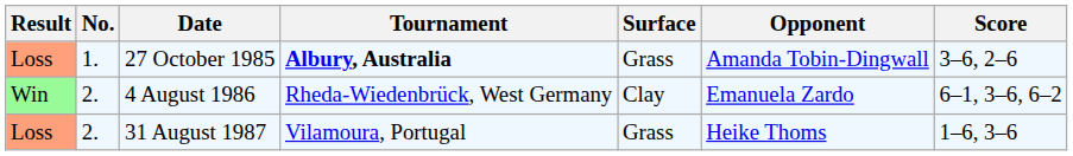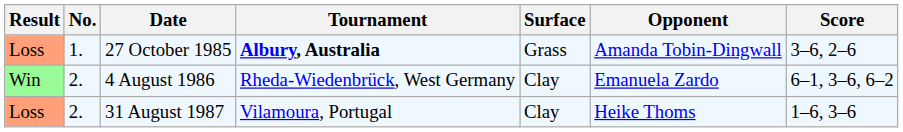 <table class="sortable wikitable" style=font-size:97%>
 <tr>
 <th>Result</th>
 <th>No.</th>
 <th>Date</th>
 <th>Tournament</th>
 <th>Surface</th>
 <th>Opponent</th>
 <th>Score</th>
 </tr>
 <tr style="background:#f0f8ff;">
 <td style="background:#ffa07a;">Loss</td>
 <td>1.</td>
 <td>27 October 1985</td>
 <td><strong><a href='#'>Albury</a>, Australia</strong></td>
 <td>Grass</td>
 <td> <a href='#'>Amanda Tobin-Dingwall</a></td>
 <td>3–6, 2–6</td>
 </tr>
 <tr style="background:#f0f8ff;">
 <td style="background:#98fb98;">Win</td>
 <td>2.</td>
 <td>4 August 1986</td>
 <td><a href='#'>Rheda-Wiedenbrück</a>, West Germany</td>
 <td>Clay</td>
 <td> <a href='#'>Emanuela Zardo</a></td>
 <td>6–1, 3–6, 6–2</td>
 </tr>
 <tr style="background:#f0f8ff;">
 <td style="background:#ffa07a;">Loss</td>
 <td>2.</td>
 <td>31 August 1987</td>
 <td><a href='#'>Vilamoura</a>, Portugal</td>
-<td>Grass</td>
+<td>Clay</td>
 <td> <a href='#'>Heike Thoms</a></td>
 <td>1–6, 3–6</td>
 </tr>
 </table>
